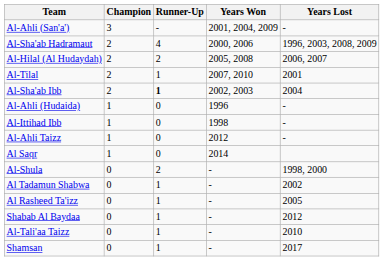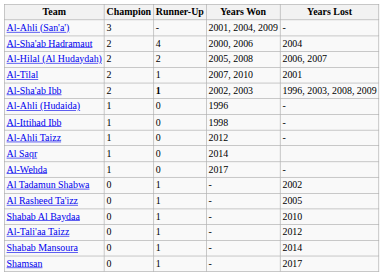 <table class="wikitable" align="center">
 <tr>
 <th>Team</th>
 <th>Champion</th>
 <th>Runner-Up</th>
 <th>Years Won</th>
 <th>Years Lost</th>
 </tr>
 <tr>
 <td><a href='#'>Al-Ahli (San'a')</a></td>
 <td>3</td>
 <td>-</td>
 <td>2001, 2004, 2009</td>
 <td>-</td>
 </tr>
 <tr>
 <td><a href='#'>Al-Sha'ab Hadramaut</a></td>
 <td>2</td>
 <td>4</td>
 <td>2000, 2006</td>
-<td>1996, 2003, 2008, 2009</td>
+<td>2004</td>
 </tr>
 <tr>
 <td><a href='#'>Al-Hilal (Al Hudaydah)</a></td>
 <td>2</td>
 <td>2</td>
 <td>2005, 2008</td>
 <td>2006, 2007</td>
 </tr>
 <tr>
 <td><a href='#'>Al-Tilal</a></td>
 <td>2</td>
 <td>1</td>
 <td>2007, 2010</td>
 <td>2001</td>
 </tr>
 <tr>
 <td><a href='#'>Al-Sha'ab Ibb</a></td>
 <td>2</td>
 <td><strong>1</strong></td>
 <td>2002, 2003</td>
-<td>2004</td>
+<td>1996, 2003, 2008, 2009</td>
 </tr>
 <tr>
 <td><a href='#'>Al-Ahli (Hudaida)</a></td>
 <td>1</td>
 <td>0</td>
 <td>1996</td>
 <td>-</td>
 </tr>
 <tr>
 <td><a href='#'>Al-Ittihad Ibb</a></td>
 <td>1</td>
 <td>0</td>
 <td>1998</td>
 <td>-</td>
 </tr>
 <tr>
 <td><a href='#'>Al-Ahli Taizz</a></td>
 <td>1</td>
 <td>0</td>
 <td>2012</td>
 <td>-</td>
 </tr>
 <tr>
 <td><a href='#'>Al Saqr</a></td>
 <td>1</td>
 <td>0</td>
 <td>2014</td>
 </tr>
 <tr>
-<td><a href='#'>Al-Shula</a></td>
+<td><a href='#'>Al-Wehda</a></td>
+<td>1</td>
 <td>0</td>
-<td>2</td>
+<td>2017</td>
 <td>-</td>
-<td>1998, 2000</td>
 </tr>
 <tr>
 <td><a href='#'>Al Tadamun Shabwa</a></td>
 <td>0</td>
 <td>1</td>
 <td>-</td>
 <td>2002</td>
 </tr>
 <tr>
 <td><a href='#'>Al Rasheed Ta'izz</a></td>
 <td>0</td>
 <td>1</td>
 <td>-</td>
 <td>2005</td>
 </tr>
 <tr>
 <td><a href='#'>Shabab Al Baydaa</a></td>
 <td>0</td>
 <td>1</td>
 <td>-</td>
-<td>2012</td>
+<td>2010</td>
 </tr>
 <tr>
 <td><a href='#'>Al-Tali'aa Taizz</a></td>
 <td>0</td>
 <td>1</td>
 <td>-</td>
-<td>2010</td>
+<td>2012</td>
+</tr>
+<tr>
+<td><a href='#'>Shabab Mansoura</a></td>
+<td>0</td>
+<td>1</td>
+<td>-</td>
+<td>2014</td>
 </tr>
 <tr>
 <td><a href='#'>Shamsan</a></td>
 <td>0</td>
 <td>1</td>
 <td>-</td>
 <td>2017</td>
 </tr>
 </table>
